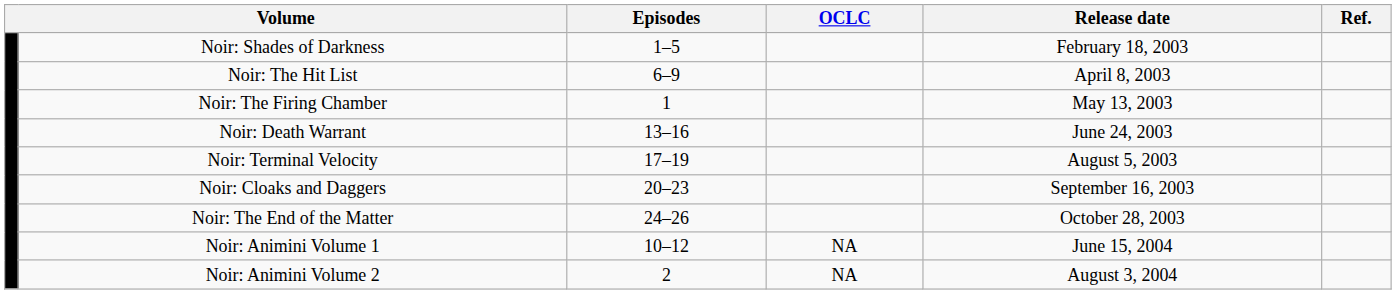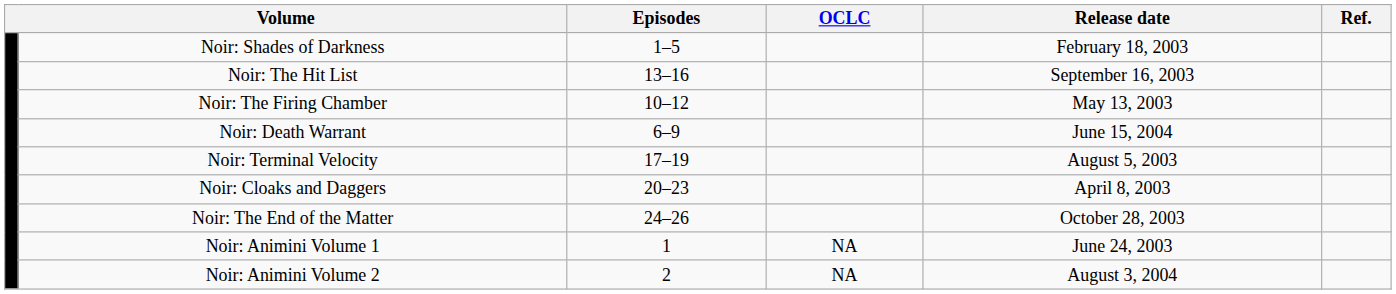 <table class="wikitable" style="text-align: center; width: 98%;">
 <tr>
 <th colspan="2">Volume</th>
 <th>Episodes</th>
 <th><a href='#'>OCLC</a></th>
 <th>Release date</th>
 <th width="5%">Ref.</th>
 </tr>
 <tr>
 <td rowspan="9" width="1%" style="background: #000000;"></td>
 <td>Noir: Shades of Darkness</td>
 <td>1–5</td>
 <td></td>
 <td>February 18, 2003</td>
 <td></td>
 </tr>
 <tr>
 <td>Noir: The Hit List</td>
-<td>6–9</td>
+<td>13–16</td>
 <td></td>
-<td>April 8, 2003</td>
+<td>September 16, 2003</td>
 <td></td>
 </tr>
 <tr>
 <td>Noir: The Firing Chamber</td>
-<td>1</td>
+<td>10–12</td>
 <td></td>
 <td>May 13, 2003</td>
 <td></td>
 </tr>
 <tr>
 <td>Noir: Death Warrant</td>
-<td>13–16</td>
+<td>6–9</td>
 <td></td>
-<td>June 24, 2003</td>
+<td>June 15, 2004</td>
 <td></td>
 </tr>
 <tr>
 <td>Noir: Terminal Velocity</td>
 <td>17–19</td>
 <td></td>
 <td>August 5, 2003</td>
 <td></td>
 </tr>
 <tr>
 <td>Noir: Cloaks and Daggers</td>
 <td>20–23</td>
 <td></td>
-<td>September 16, 2003</td>
+<td>April 8, 2003</td>
 <td></td>
 </tr>
 <tr>
 <td>Noir: The End of the Matter</td>
 <td>24–26</td>
 <td></td>
 <td>October 28, 2003</td>
 <td></td>
 </tr>
 <tr>
 <td>Noir: Animini Volume 1</td>
-<td>10–12</td>
+<td>1</td>
 <td>NA</td>
-<td>June 15, 2004</td>
+<td>June 24, 2003</td>
 <td></td>
 </tr>
 <tr>
 <td>Noir: Animini Volume 2</td>
 <td>2</td>
 <td>NA</td>
 <td>August 3, 2004</td>
 <td></td>
 </tr>
 </table>
